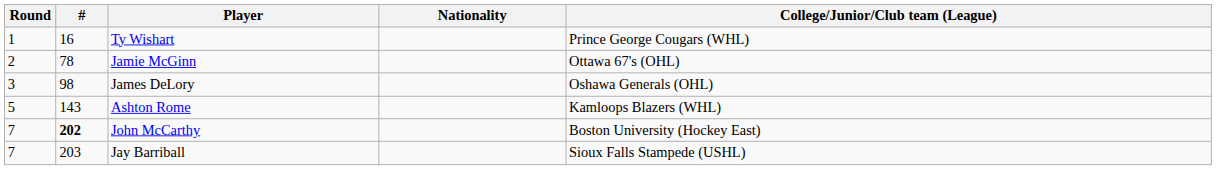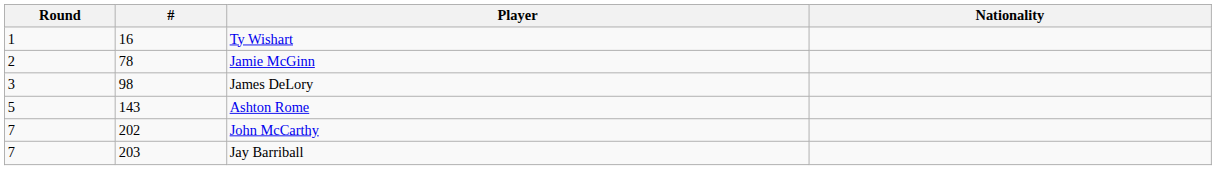 <table class="wikitable">
 <tr align="center">
 <th bgcolor="#DDDDFF" width="4.0%">Round</th>
 <th bgcolor="#DDDDFF" width="4.0%">#</th>
 <th bgcolor="#DDDDFF" width="21.0%">Player</th>
 <th bgcolor="#DDDDFF" width="14.5%">Nationality</th>
-<th bgcolor="#DDDDFF" width="50.0%">College/Junior/Club team (League)</th>
 </tr>
 <tr>
 <td>1</td>
 <td>16</td>
 <td><a href='#'>Ty Wishart</a></td>
 <td></td>
-<td>Prince George Cougars (WHL)</td>
 </tr>
 <tr>
 <td>2</td>
 <td>78</td>
 <td><a href='#'>Jamie McGinn</a></td>
 <td></td>
-<td>Ottawa 67's (OHL)</td>
 </tr>
 <tr>
 <td>3</td>
 <td>98</td>
 <td>James DeLory</td>
 <td></td>
-<td>Oshawa Generals (OHL)</td>
 </tr>
 <tr>
 <td>5</td>
 <td>143</td>
 <td><a href='#'>Ashton Rome</a></td>
 <td></td>
-<td>Kamloops Blazers (WHL)</td>
 </tr>
 <tr>
 <td>7</td>
-<td><strong>202</strong></td>
+<td>202</td>
 <td><a href='#'>John McCarthy</a></td>
 <td></td>
-<td>Boston University (Hockey East)</td>
 </tr>
 <tr>
 <td>7</td>
 <td>203</td>
 <td>Jay Barriball</td>
 <td></td>
-<td>Sioux Falls Stampede (USHL)</td>
 </tr>
 </table>
